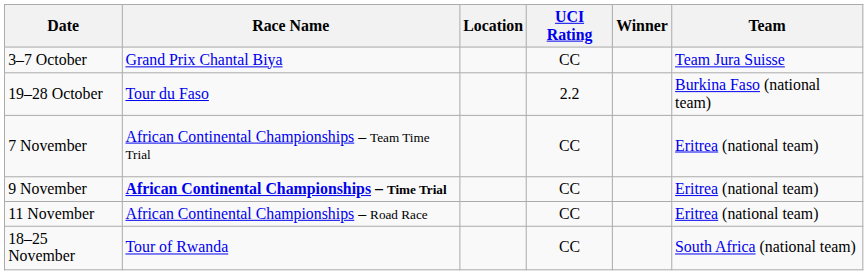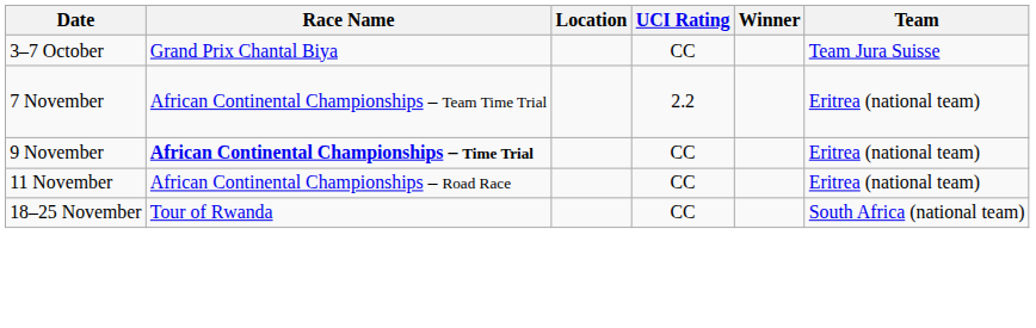 <table class="wikitable sortable">
 <tr>
 <th>Date</th>
 <th>Race Name</th>
 <th>Location</th>
 <th><a href='#'>UCI Rating</a></th>
 <th>Winner</th>
 <th>Team</th>
 </tr>
 <tr>
 <td>3–7 October</td>
 <td><a href='#'>Grand Prix Chantal Biya</a></td>
 <td></td>
 <td align=center>CC</td>
 <td></td>
 <td><a href='#'>Team Jura Suisse</a></td>
 </tr>
 <tr>
-<td>19–28 October</td>
-<td><a href='#'>Tour du Faso</a></td>
-<td></td>
-<td align=center>2.2</td>
-<td></td>
-<td><a href='#'>Burkina Faso</a> (national team)</td>
-</tr>
-<tr>
 <td>7 November</td>
 <td><a href='#'>African Continental Championships</a> – <small>Team Time Trial</small></td>
 <td></td>
-<td align=center>CC</td>
+<td align=center>2.2</td>
 <td><br><br><br></td>
 <td><a href='#'>Eritrea</a> (national team)</td>
 </tr>
 <tr>
 <td>9 November</td>
 <td><strong><a href='#'>African Continental Championships</a> – <small>Time Trial</small></strong></td>
 <td></td>
 <td align=center>CC</td>
 <td></td>
 <td><a href='#'>Eritrea</a> (national team)</td>
 </tr>
 <tr>
 <td>11 November</td>
 <td><a href='#'>African Continental Championships</a> – <small>Road Race</small></td>
 <td></td>
 <td align=center>CC</td>
 <td></td>
 <td><a href='#'>Eritrea</a> (national team)</td>
 </tr>
 <tr>
 <td>18–25 November</td>
 <td><a href='#'>Tour of Rwanda</a></td>
 <td></td>
 <td align=center>CC</td>
 <td></td>
 <td><a href='#'>South Africa</a> (national team)</td>
 </tr>
 </table>
